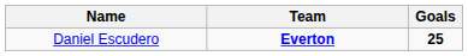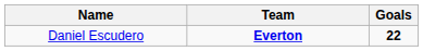 <table class="wikitable" style="font-size:95%; text-align:center;">
 <tr>
 <th width="205">Name</th>
 <th width="205">Team</th>
 <th width="50">Goals</th>
 </tr>
 <tr>
 <td> <a href='#'>Daniel Escudero</a></td>
 <td><strong><a href='#'>Everton</a></strong></td>
-<td><strong>25</strong></td>
+<td><strong>22</strong></td>
 </tr>
 </table>
